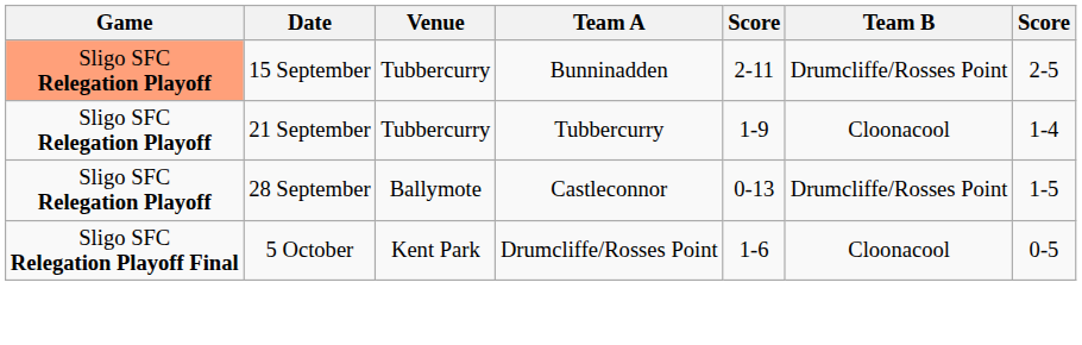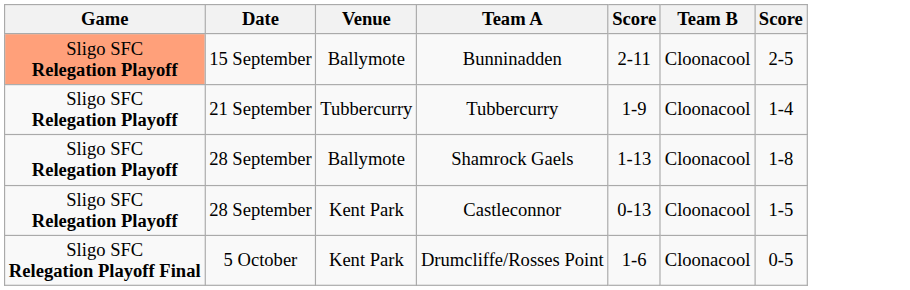 <table class="wikitable">
 <tr>
 <th>Game</th>
 <th>Date</th>
 <th>Venue</th>
 <th>Team A</th>
 <th>Score</th>
 <th>Team B</th>
 <th>Score</th>
 </tr>
 <tr align="center">
 <td style="background: lightsalmon;">Sligo SFC<br><strong>Relegation Playoff</strong></td>
 <td>15 September</td>
-<td>Tubbercurry</td>
+<td>Ballymote</td>
 <td>Bunninadden</td>
 <td>2-11</td>
-<td>Drumcliffe/Rosses Point</td>
+<td>Cloonacool</td>
 <td>2-5</td>
 </tr>
 <tr align="center">
 <td>Sligo SFC<br><strong>Relegation Playoff</strong></td>
 <td>21 September</td>
 <td>Tubbercurry</td>
 <td>Tubbercurry</td>
 <td>1-9</td>
 <td>Cloonacool</td>
 <td>1-4</td>
 </tr>
 <tr align="center">
 <td>Sligo SFC<br><strong>Relegation Playoff</strong></td>
 <td>28 September</td>
 <td>Ballymote</td>
+<td>Shamrock Gaels</td>
+<td>1-13</td>
+<td>Cloonacool</td>
+<td>1-8</td>
+</tr>
+<tr align="center">
+<td>Sligo SFC<br><strong>Relegation Playoff</strong></td>
+<td>28 September</td>
+<td>Kent Park</td>
 <td>Castleconnor</td>
 <td>0-13</td>
-<td>Drumcliffe/Rosses Point</td>
+<td>Cloonacool</td>
 <td>1-5</td>
 </tr>
 <tr align="center">
 <td>Sligo SFC<br><strong>Relegation Playoff Final</strong></td>
 <td>5 October</td>
 <td>Kent Park</td>
 <td>Drumcliffe/Rosses Point</td>
 <td>1-6</td>
 <td>Cloonacool</td>
 <td>0-5</td>
 </tr>
 </table>
